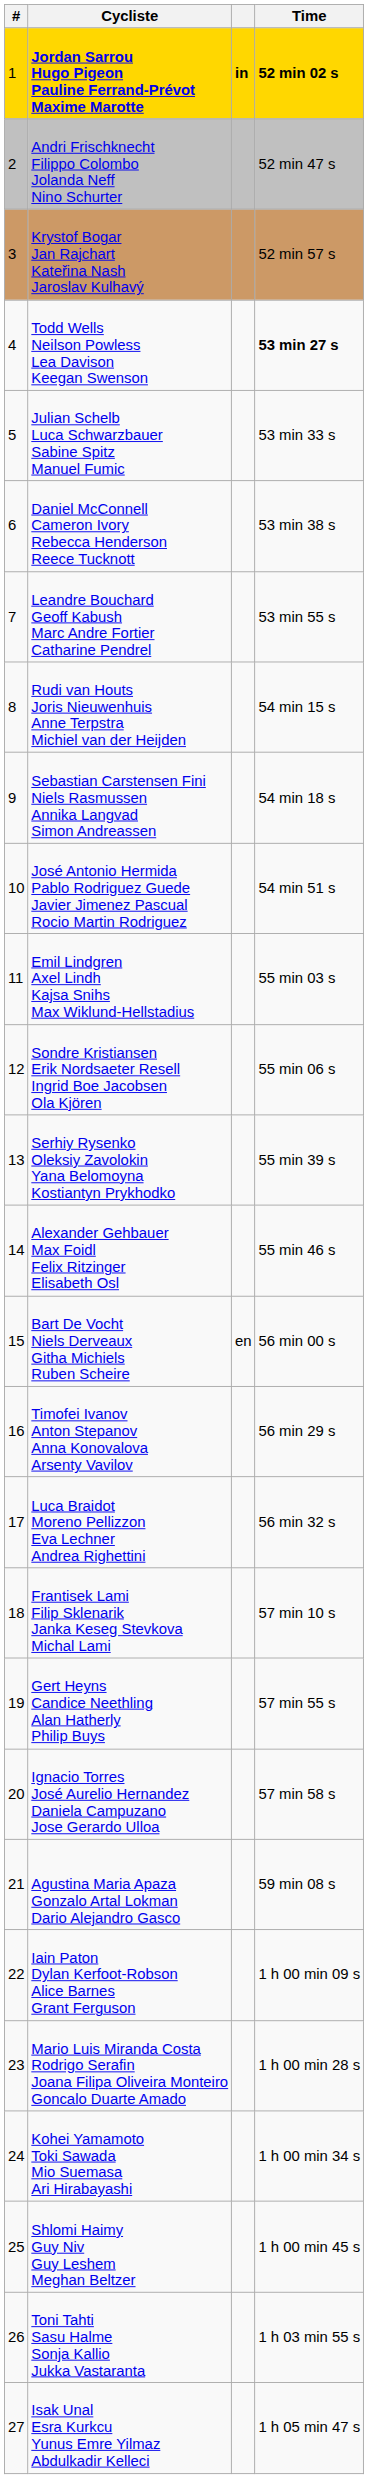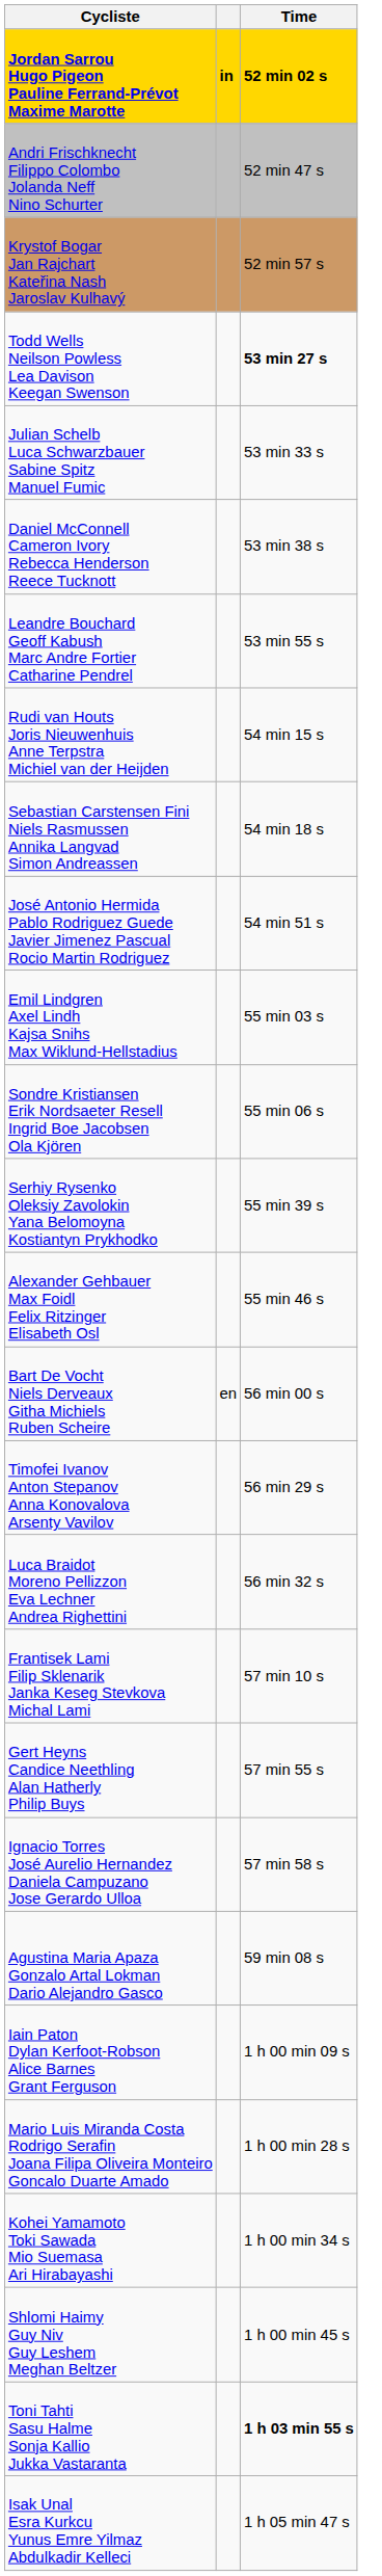 <table class="wikitable">
 <tr>
-<th>#</th>
 <th>Cycliste</th>
 <th></th>
 <th>Time</th>
 </tr>
 <tr bgcolor="gold">
-<td>1</td>
 <td><strong></strong> <br> <strong><a href='#'>Jordan Sarrou </a><br> <a href='#'>Hugo Pigeon </a><br> <a href='#'>Pauline Ferrand-Prévot</a><br> <a href='#'>Maxime Marotte</a></strong></td>
 <td><strong>in</strong></td>
 <td><strong>52 min 02 s</strong></td>
 </tr>
 <tr bgcolor="silver">
-<td>2</td>
 <td><br> <a href='#'>Andri Frischknecht </a><br> <a href='#'>Filippo Colombo </a><br> <a href='#'>Jolanda Neff </a><br> <a href='#'>Nino Schurter</a></td>
 <td></td>
 <td>52 min 47 s</td>
 </tr>
 <tr bgcolor="CC9966">
-<td>3</td>
 <td><br> <a href='#'>Krystof Bogar </a><br> <a href='#'>Jan Rajchart </a><br> <a href='#'>Kateřina Nash</a><br> <a href='#'>Jaroslav Kulhavý</a></td>
 <td></td>
 <td>52 min 57 s</td>
 </tr>
 <tr>
-<td>4</td>
 <td><br> <a href='#'>Todd Wells </a><br> <a href='#'>Neilson Powless </a><br> <a href='#'>Lea Davison </a><br> <a href='#'>Keegan Swenson</a></td>
 <td></td>
 <td><strong>53 min 27 s</strong></td>
 </tr>
 <tr>
-<td>5</td>
 <td><br> <a href='#'>Julian Schelb </a><br> <a href='#'>Luca Schwarzbauer </a><br> <a href='#'>Sabine Spitz </a><br> <a href='#'>Manuel Fumic</a></td>
 <td></td>
 <td>53 min 33 s</td>
 </tr>
 <tr>
-<td>6</td>
 <td><br> <a href='#'>Daniel McConnell</a><br> <a href='#'>Cameron Ivory </a><br> <a href='#'>Rebecca Henderson</a><br> <a href='#'>Reece Tucknott</a></td>
 <td></td>
 <td>53 min 38 s</td>
 </tr>
 <tr>
-<td>7</td>
 <td><br> <a href='#'>Leandre Bouchard </a><br> <a href='#'>Geoff Kabush </a><br> <a href='#'>Marc Andre Fortier </a><br> <a href='#'>Catharine Pendrel</a></td>
 <td></td>
 <td>53 min 55 s</td>
 </tr>
 <tr>
-<td>8</td>
 <td><br> <a href='#'>Rudi van Houts</a><br> <a href='#'>Joris Nieuwenhuis </a><br> <a href='#'>Anne Terpstra </a><br> <a href='#'>Michiel van der Heijden</a></td>
 <td></td>
 <td>54 min 15 s</td>
 </tr>
 <tr>
-<td>9</td>
 <td><br> <a href='#'>Sebastian Carstensen Fini </a><br> <a href='#'>Niels Rasmussen</a><br> <a href='#'>Annika Langvad </a><br> <a href='#'>Simon Andreassen</a></td>
 <td></td>
 <td>54 min 18 s</td>
 </tr>
 <tr>
-<td>10</td>
 <td><br> <a href='#'>José Antonio Hermida</a><br> <a href='#'>Pablo Rodriguez Guede </a><br> <a href='#'>Javier Jimenez Pascual </a><br> <a href='#'>Rocio Martin Rodriguez</a></td>
 <td></td>
 <td>54 min 51 s</td>
 </tr>
 <tr>
-<td>11</td>
 <td><br> <a href='#'>Emil Lindgren </a><br> <a href='#'>Axel Lindh </a><br> <a href='#'>Kajsa Snihs </a><br> <a href='#'>Max Wiklund-Hellstadius</a></td>
 <td></td>
 <td>55 min 03 s</td>
 </tr>
 <tr>
-<td>12</td>
 <td><br> <a href='#'>Sondre Kristiansen </a><br> <a href='#'>Erik Nordsaeter Resell </a><br> <a href='#'>Ingrid Boe Jacobsen </a><br> <a href='#'>Ola Kjören</a></td>
 <td></td>
 <td>55 min 06 s</td>
 </tr>
 <tr>
-<td>13</td>
 <td><br> <a href='#'>Serhiy Rysenko</a><br> <a href='#'>Oleksiy Zavolokin </a><br> <a href='#'>Yana Belomoyna</a><br> <a href='#'>Kostiantyn Prykhodko</a></td>
 <td></td>
 <td>55 min 39 s</td>
 </tr>
 <tr>
-<td>14</td>
 <td><br> <a href='#'>Alexander Gehbauer </a><br> <a href='#'>Max Foidl </a><br> <a href='#'>Felix Ritzinger </a><br> <a href='#'>Elisabeth Osl</a></td>
 <td></td>
 <td>55 min 46 s</td>
 </tr>
 <tr>
-<td>15</td>
 <td><br> <a href='#'>Bart De Vocht </a><br> <a href='#'>Niels Derveaux </a><br> <a href='#'>Githa Michiels </a><br> <a href='#'>Ruben Scheire</a></td>
 <td>en</td>
 <td>56 min 00 s</td>
 </tr>
 <tr>
-<td>16</td>
 <td><br> <a href='#'>Timofei Ivanov </a><br> <a href='#'>Anton Stepanov </a><br> <a href='#'>Anna Konovalova </a><br> <a href='#'>Arsenty Vavilov</a></td>
 <td></td>
 <td>56 min 29 s</td>
 </tr>
 <tr>
-<td>17</td>
 <td><br> <a href='#'>Luca Braidot </a><br> <a href='#'>Moreno Pellizzon </a><br> <a href='#'>Eva Lechner </a><br> <a href='#'>Andrea Righettini</a></td>
 <td></td>
 <td>56 min 32 s</td>
 </tr>
 <tr>
-<td>18</td>
 <td><br> <a href='#'>Frantisek Lami </a><br> <a href='#'>Filip Sklenarik </a><br> <a href='#'>Janka Keseg Stevkova </a><br> <a href='#'>Michal Lami</a></td>
 <td></td>
 <td>57 min 10 s</td>
 </tr>
 <tr>
-<td>19</td>
 <td><br> <a href='#'>Gert Heyns </a><br> <a href='#'>Candice Neethling </a><br> <a href='#'>Alan Hatherly </a><br> <a href='#'>Philip Buys</a></td>
 <td></td>
 <td>57 min 55 s</td>
 </tr>
 <tr>
-<td>20</td>
 <td><br> <a href='#'>Ignacio Torres</a><br> <a href='#'>José Aurelio Hernandez </a><br> <a href='#'>Daniela Campuzano </a><br> <a href='#'>Jose Gerardo Ulloa</a></td>
 <td></td>
 <td>57 min 58 s</td>
 </tr>
 <tr>
-<td>21</td>
 <td><br> <a href='#'></a><br> <a href='#'>Agustina Maria Apaza </a><br> <a href='#'>Gonzalo Artal Lokman </a><br> <a href='#'>Dario Alejandro Gasco</a></td>
 <td></td>
 <td>59 min 08 s</td>
 </tr>
 <tr>
-<td>22</td>
 <td><br> <a href='#'>Iain Paton </a><br> <a href='#'>Dylan Kerfoot-Robson </a><br> <a href='#'>Alice Barnes </a><br> <a href='#'>Grant Ferguson</a></td>
 <td></td>
 <td>1 h 00 min 09 s</td>
 </tr>
 <tr>
-<td>23</td>
 <td><br> <a href='#'>Mario Luis Miranda Costa </a><br> <a href='#'>Rodrigo Serafin </a><br> <a href='#'>Joana Filipa Oliveira Monteiro </a><br> <a href='#'>Goncalo Duarte Amado</a></td>
 <td></td>
 <td>1 h 00 min 28 s</td>
 </tr>
 <tr>
-<td>24</td>
 <td><br> <a href='#'>Kohei Yamamoto</a><br> <a href='#'>Toki Sawada </a><br> <a href='#'>Mio Suemasa </a><br> <a href='#'>Ari Hirabayashi</a></td>
 <td></td>
 <td>1 h 00 min 34 s</td>
 </tr>
 <tr>
-<td>25</td>
 <td><br> <a href='#'>Shlomi Haimy </a><br> <a href='#'>Guy Niv </a><br> <a href='#'>Guy Leshem </a><br> <a href='#'>Meghan Beltzer</a></td>
 <td></td>
 <td>1 h 00 min 45 s</td>
 </tr>
 <tr>
-<td>26</td>
 <td><br> <a href='#'>Toni Tahti </a><br> <a href='#'>Sasu Halme </a><br> <a href='#'>Sonja Kallio </a><br> <a href='#'>Jukka Vastaranta</a></td>
 <td></td>
-<td>1 h 03 min 55 s</td>
+<td><strong>1 h 03 min 55 s</strong></td>
 </tr>
 <tr>
-<td>27</td>
 <td><br> <a href='#'>Isak Unal </a><br> <a href='#'>Esra Kurkcu </a><br> <a href='#'>Yunus Emre Yilmaz </a><br> <a href='#'>Abdulkadir Kelleci</a></td>
 <td></td>
 <td>1 h 05 min 47 s</td>
 </tr>
 </table>
